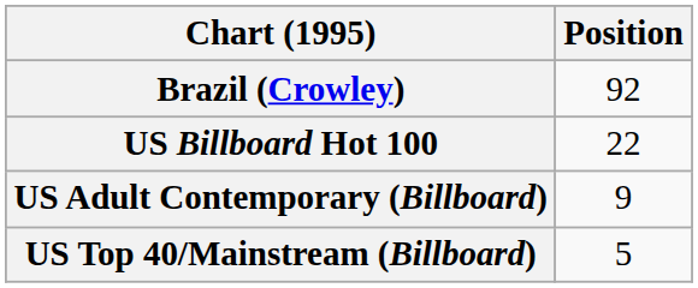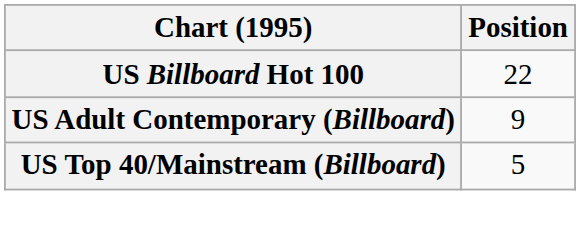 <table class="wikitable sortable plainrowheaders" style="text-align:center">
 <tr>
 <th>Chart (1995)</th>
 <th>Position</th>
-</tr>
-<tr>
-<th scope="row">Brazil (<a href='#'>Crowley</a>)</th>
-<td>92</td>
 </tr>
 <tr>
 <th scope="row">US <em>Billboard</em> Hot 100</th>
 <td>22</td>
 </tr>
 <tr>
 <th scope="row">US Adult Contemporary (<em>Billboard</em>)</th>
 <td>9</td>
 </tr>
 <tr>
 <th scope="row">US Top 40/Mainstream (<em>Billboard</em>)</th>
 <td>5</td>
 </tr>
 </table>
